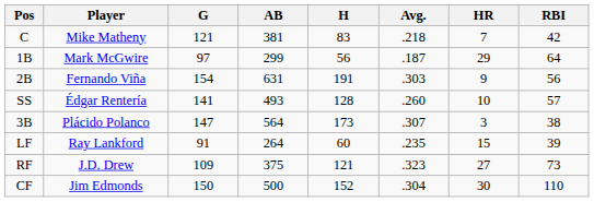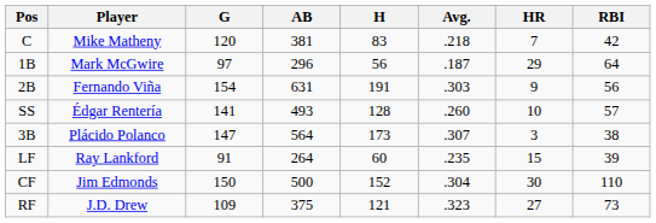 <table class="wikitable sortable">
 <tr>
 <th bgcolor="#DDDDFF" width="5%">Pos</th>
 <th bgcolor="#DDDDFF" width="16%">Player</th>
 <th bgcolor="#DDDDFF" width="9%">G</th>
 <th bgcolor="#DDDDFF" width="9%">AB</th>
 <th bgcolor="#DDDDFF" width="9%">H</th>
 <th bgcolor="#DDDDFF" width="9%">Avg.</th>
 <th bgcolor="#DDDDFF" width="9%">HR</th>
 <th bgcolor="#DDDDFF" width="9%">RBI</th>
 </tr>
 <tr align="center">
 <td>C</td>
 <td><a href='#'>Mike Matheny</a></td>
-<td>121</td>
+<td>120</td>
 <td>381</td>
 <td>83</td>
 <td>.218</td>
 <td>7</td>
 <td>42</td>
 </tr>
 <tr align="center">
 <td>1B</td>
 <td><a href='#'>Mark McGwire</a></td>
 <td>97</td>
-<td>299</td>
+<td>296</td>
 <td>56</td>
 <td>.187</td>
 <td>29</td>
 <td>64</td>
 </tr>
 <tr align="center">
 <td>2B</td>
 <td><a href='#'>Fernando Viña</a></td>
 <td>154</td>
 <td>631</td>
 <td>191</td>
 <td>.303</td>
 <td>9</td>
 <td>56</td>
 </tr>
 <tr align="center">
 <td>SS</td>
 <td><a href='#'>Édgar Rentería</a></td>
 <td>141</td>
 <td>493</td>
 <td>128</td>
 <td>.260</td>
 <td>10</td>
 <td>57</td>
 </tr>
 <tr align="center">
 <td>3B</td>
 <td><a href='#'>Plácido Polanco</a></td>
 <td>147</td>
 <td>564</td>
 <td>173</td>
 <td>.307</td>
 <td>3</td>
 <td>38</td>
 </tr>
 <tr align="center">
 <td>LF</td>
 <td><a href='#'>Ray Lankford</a></td>
 <td>91</td>
 <td>264</td>
 <td>60</td>
 <td>.235</td>
 <td>15</td>
 <td>39</td>
 </tr>
 <tr align="center">
+<td>CF</td>
+<td><a href='#'>Jim Edmonds</a></td>
+<td>150</td>
+<td>500</td>
+<td>152</td>
+<td>.304</td>
+<td>30</td>
+<td>110</td>
+</tr>
+<tr align="center">
 <td>RF</td>
 <td><a href='#'>J.D. Drew</a></td>
 <td>109</td>
 <td>375</td>
 <td>121</td>
 <td>.323</td>
 <td>27</td>
 <td>73</td>
 </tr>
-<tr align="center">
-<td>CF</td>
-<td><a href='#'>Jim Edmonds</a></td>
-<td>150</td>
-<td>500</td>
-<td>152</td>
-<td>.304</td>
-<td>30</td>
-<td>110</td>
-</tr>
 </table>
